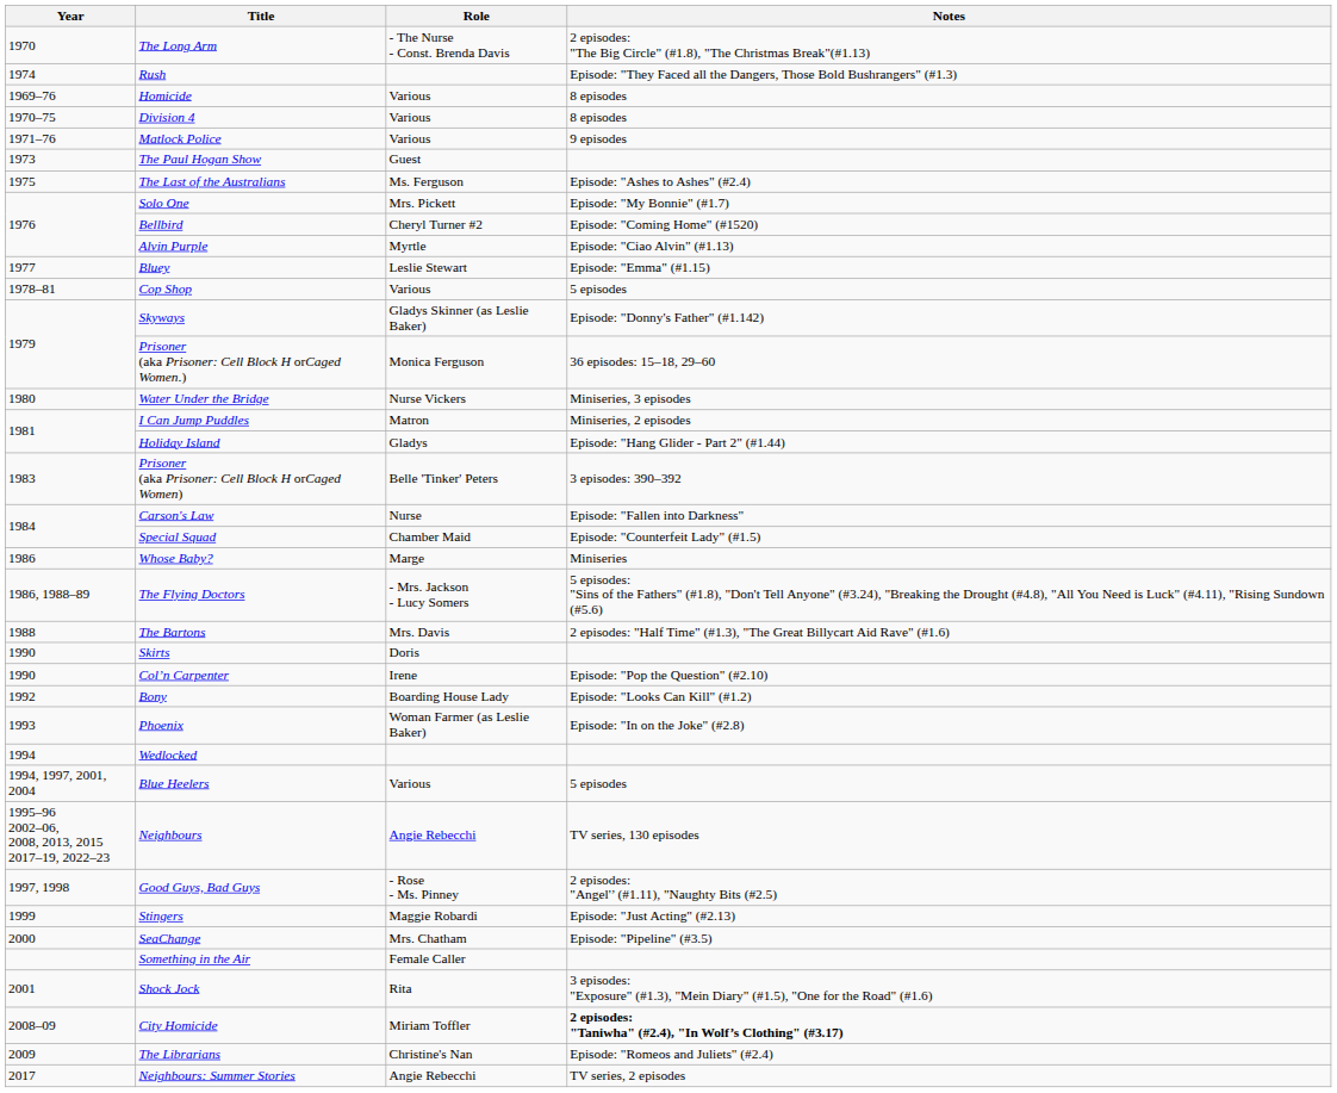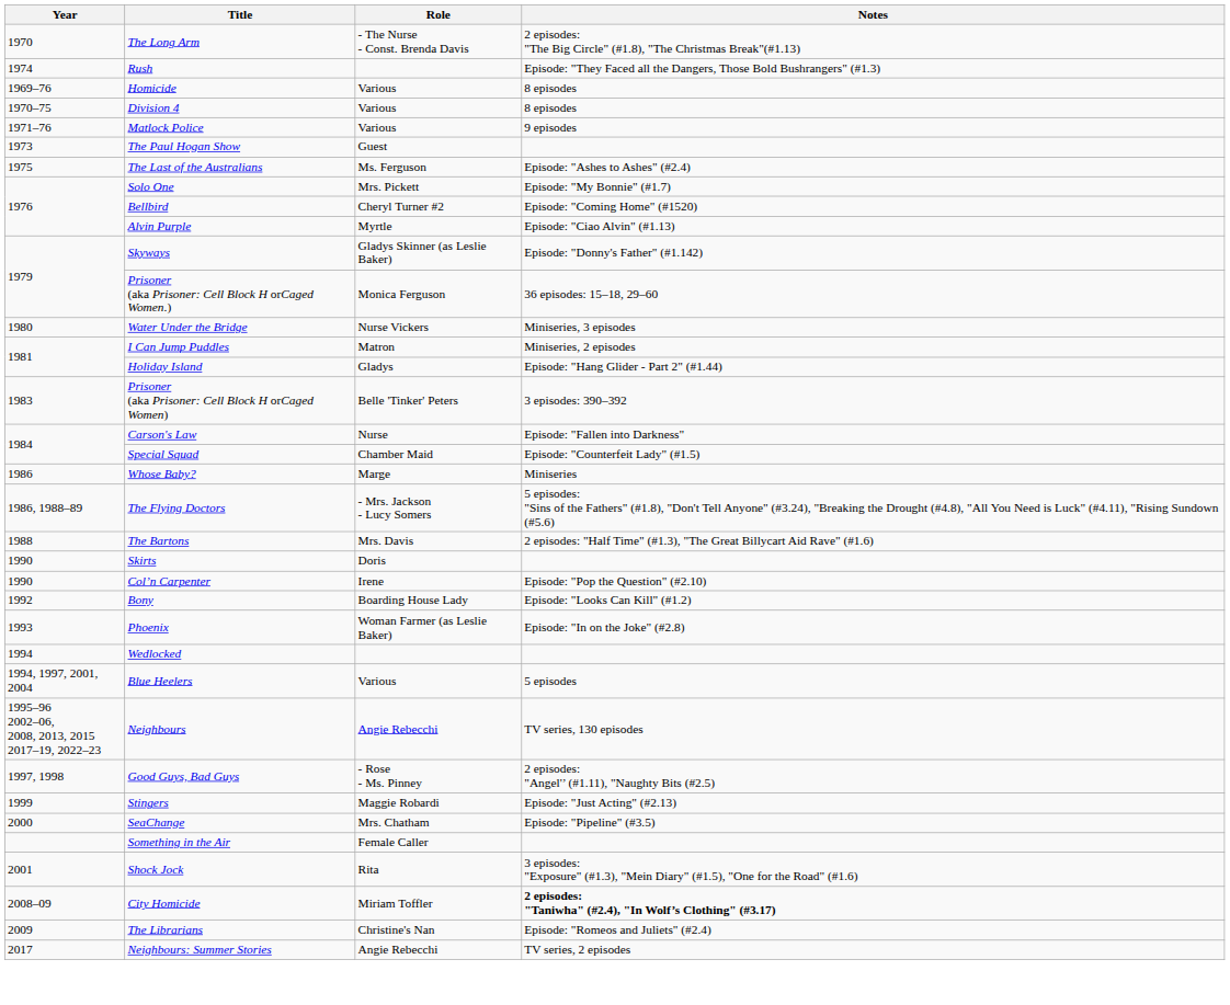 <table class="wikitable sortable">
 <tr>
 <th>Year</th>
 <th>Title</th>
 <th>Role</th>
 <th>Notes</th>
 </tr>
 <tr>
 <td>1970</td>
 <td><em><a href='#'>The Long Arm</a></em></td>
 <td>- The Nurse <br> - Const. Brenda Davis</td>
 <td>2 episodes: <br> "The Big Circle" (#1.8), "The Christmas Break"(#1.13)</td>
 </tr>
 <tr>
 <td>1974</td>
 <td><em><a href='#'>Rush</a></em></td>
 <td></td>
 <td>Episode: "They Faced all the Dangers, Those Bold Bushrangers" (#1.3)</td>
 </tr>
 <tr>
 <td>1969–76</td>
 <td><em><a href='#'>Homicide</a></em></td>
 <td>Various</td>
 <td>8 episodes</td>
 </tr>
 <tr>
 <td>1970–75</td>
 <td><em><a href='#'>Division 4</a></em></td>
 <td>Various</td>
 <td>8 episodes</td>
 </tr>
 <tr>
 <td>1971–76</td>
 <td><em><a href='#'>Matlock Police</a></em></td>
 <td>Various</td>
 <td>9 episodes</td>
 </tr>
 <tr>
 <td>1973</td>
 <td><em><a href='#'>The Paul Hogan Show</a></em></td>
 <td>Guest</td>
 <td></td>
 </tr>
 <tr>
 <td>1975</td>
 <td><em><a href='#'>The Last of the Australians</a></em></td>
 <td>Ms. Ferguson</td>
 <td>Episode: "Ashes to Ashes" (#2.4)</td>
 </tr>
 <tr>
 <td rowspan="3">1976</td>
 <td><em><a href='#'>Solo One</a></em></td>
 <td>Mrs. Pickett</td>
 <td>Episode: "My Bonnie"  (#1.7)</td>
 </tr>
 <tr>
 <td><em><a href='#'>Bellbird</a></em></td>
 <td>Cheryl Turner #2</td>
 <td>Episode: "Coming Home" (#1520)</td>
 </tr>
 <tr>
 <td><em><a href='#'>Alvin Purple</a></em></td>
 <td>Myrtle</td>
 <td>Episode: "Ciao Alvin" (#1.13)</td>
-</tr>
-<tr>
-<td>1977</td>
-<td><em><a href='#'>Bluey</a></em></td>
-<td>Leslie Stewart</td>
-<td>Episode: "Emma" (#1.15)</td>
-</tr>
-<tr>
-<td>1978–81</td>
-<td><em><a href='#'>Cop Shop</a></em></td>
-<td>Various</td>
-<td>5 episodes</td>
 </tr>
 <tr>
 <td rowspan="2">1979</td>
 <td><em><a href='#'>Skyways</a></em></td>
 <td>Gladys Skinner (as Leslie Baker)</td>
 <td>Episode: "Donny's Father" (#1.142)</td>
 </tr>
 <tr>
 <td><em><a href='#'>Prisoner</a></em> <br> (aka <em>Prisoner: Cell Block H</em> or<em>Caged Women</em>.)</td>
 <td>Monica Ferguson</td>
 <td>36 episodes: 15–18, 29–60</td>
 </tr>
 <tr>
 <td>1980</td>
 <td><em><a href='#'>Water Under the Bridge</a></em></td>
 <td>Nurse Vickers</td>
 <td>Miniseries, 3 episodes</td>
 </tr>
 <tr>
 <td rowspan="2">1981</td>
 <td><em><a href='#'>I Can Jump Puddles</a></em></td>
 <td>Matron</td>
 <td>Miniseries, 2 episodes</td>
 </tr>
 <tr>
 <td><em><a href='#'>Holiday Island</a></em></td>
 <td>Gladys</td>
 <td>Episode: "Hang Glider - Part 2" (#1.44)</td>
 </tr>
 <tr>
 <td>1983</td>
 <td><em><a href='#'>Prisoner</a></em> <br> (aka <em>Prisoner: Cell Block H</em> or<em>Caged Women</em>)</td>
 <td>Belle 'Tinker' Peters</td>
 <td>3 episodes: 390–392</td>
 </tr>
 <tr>
 <td rowspan="2">1984</td>
 <td><em><a href='#'>Carson's Law</a></em></td>
 <td>Nurse</td>
 <td>Episode: "Fallen into Darkness"</td>
 </tr>
 <tr>
 <td><em><a href='#'>Special Squad</a></em></td>
 <td>Chamber Maid</td>
 <td>Episode: "Counterfeit Lady" (#1.5)</td>
 </tr>
 <tr>
 <td>1986</td>
 <td><em><a href='#'>Whose Baby?</a></em></td>
 <td>Marge</td>
 <td>Miniseries</td>
 </tr>
 <tr>
 <td>1986, 1988–89</td>
 <td><em><a href='#'>The Flying Doctors</a></em></td>
 <td>- Mrs. Jackson <br> - Lucy Somers</td>
 <td>5 episodes:<br> "Sins of the Fathers" (#1.8), "Don't Tell Anyone" (#3.24), "Breaking the Drought (#4.8), "All You Need is Luck" (#4.11), "Rising Sundown (#5.6)</td>
 </tr>
 <tr>
 <td>1988</td>
 <td><em><a href='#'>The Bartons</a></em></td>
 <td>Mrs. Davis</td>
 <td>2 episodes: "Half Time" (#1.3), "The Great Billycart Aid Rave" (#1.6)</td>
 </tr>
 <tr>
 <td>1990</td>
 <td><em><a href='#'>Skirts</a></em></td>
 <td>Doris</td>
 <td></td>
 </tr>
 <tr>
 <td>1990</td>
 <td><em><a href='#'>Col’n Carpenter</a></em></td>
 <td>Irene</td>
 <td>Episode: "Pop the Question" (#2.10)</td>
 </tr>
 <tr>
 <td>1992</td>
 <td><em><a href='#'>Bony</a></em></td>
 <td>Boarding House Lady</td>
 <td>Episode: "Looks Can Kill" (#1.2)</td>
 </tr>
 <tr>
 <td>1993</td>
 <td><em><a href='#'>Phoenix</a></em></td>
 <td>Woman Farmer (as Leslie Baker)</td>
 <td>Episode: "In on the Joke" (#2.8)</td>
 </tr>
 <tr>
 <td>1994</td>
 <td><em><a href='#'>Wedlocked</a></em></td>
 <td></td>
 <td></td>
 </tr>
 <tr>
 <td>1994, 1997, 2001, 2004</td>
 <td><em><a href='#'>Blue Heelers</a></em></td>
 <td>Various</td>
 <td>5 episodes</td>
 </tr>
 <tr>
 <td>1995–96<br>2002–06,<br>2008, 2013, 2015<br>2017–19, 2022–23</td>
 <td><em><a href='#'>Neighbours</a></em></td>
 <td><a href='#'>Angie Rebecchi</a></td>
 <td>TV series, 130 episodes</td>
 </tr>
 <tr>
 <td>1997, 1998</td>
 <td><em><a href='#'>Good Guys, Bad Guys</a></em></td>
 <td>- Rose <br> - Ms. Pinney</td>
 <td>2 episodes: <br> "Angel'’ (#1.11), "Naughty Bits (#2.5)</td>
 </tr>
 <tr>
 <td>1999</td>
 <td><em><a href='#'>Stingers</a></em></td>
 <td>Maggie Robardi</td>
 <td>Episode: "Just Acting" (#2.13)</td>
 </tr>
 <tr>
 <td>2000</td>
 <td><em><a href='#'>SeaChange</a></em></td>
 <td>Mrs. Chatham</td>
 <td>Episode: "Pipeline" (#3.5)</td>
 </tr>
 <tr>
 <td></td>
 <td><em><a href='#'>Something in the Air</a></em></td>
 <td>Female Caller</td>
 <td></td>
 </tr>
 <tr>
 <td>2001</td>
 <td><em><a href='#'>Shock Jock</a></em></td>
 <td>Rita</td>
 <td>3 episodes: <br> "Exposure" (#1.3), "Mein Diary" (#1.5), "One for the Road" (#1.6)</td>
 </tr>
 <tr>
 <td>2008–09</td>
 <td><em><a href='#'>City Homicide</a></em></td>
 <td>Miriam Toffler</td>
 <td><strong>2 episodes: <br> "Taniwha" (#2.4), "In Wolf’s Clothing" (#3.17)</strong></td>
 </tr>
 <tr>
 <td>2009</td>
 <td><em><a href='#'>The Librarians</a></em></td>
 <td>Christine's Nan</td>
 <td>Episode: "Romeos and Juliets" (#2.4)</td>
 </tr>
 <tr>
 <td>2017</td>
 <td><em><a href='#'>Neighbours: Summer Stories</a></em></td>
 <td>Angie Rebecchi</td>
 <td>TV series, 2 episodes</td>
 </tr>
 </table>
